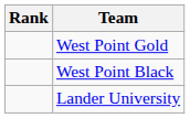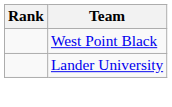 <table class="wikitable">
 <tr>
 <th>Rank</th>
 <th>Team</th>
-</tr>
-<tr>
-<td align=center></td>
-<td align="left"><a href='#'>West Point Gold</a></td>
 </tr>
 <tr>
 <td align=center></td>
 <td align="left"><a href='#'>West Point Black</a></td>
 </tr>
 <tr>
 <td align=center></td>
 <td align="left"><a href='#'>Lander University</a></td>
 </tr>
 </table>
